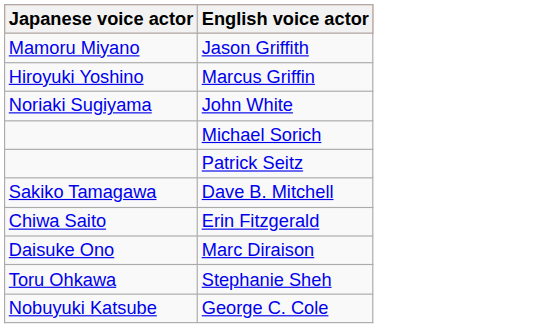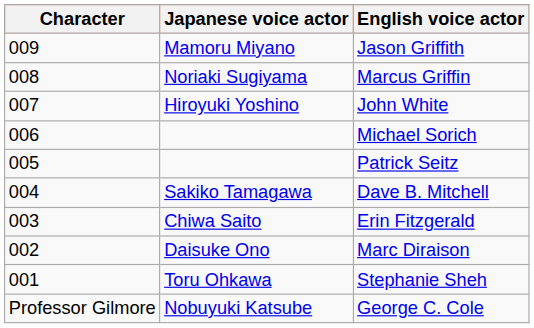 <table border="1" style="border-collapse: collapse;" class="wikitable">
 <tr style="background-color: rgb(255,85,0);">
+<th>Character</th>
 <th>Japanese voice actor</th>
 <th>English voice actor</th>
 </tr>
 <tr>
+<td>009</td>
 <td><a href='#'>Mamoru Miyano</a></td>
 <td><a href='#'>Jason Griffith</a></td>
 </tr>
 <tr>
-<td><a href='#'>Hiroyuki Yoshino</a></td>
+<td>008</td>
+<td><a href='#'>Noriaki Sugiyama</a></td>
 <td><a href='#'>Marcus Griffin</a></td>
 </tr>
 <tr>
-<td><a href='#'>Noriaki Sugiyama</a></td>
+<td>007</td>
+<td><a href='#'>Hiroyuki Yoshino</a></td>
 <td><a href='#'>John White</a></td>
 </tr>
 <tr>
+<td>006</td>
 <td></td>
 <td><a href='#'>Michael Sorich</a></td>
 </tr>
 <tr>
+<td>005</td>
 <td></td>
 <td><a href='#'>Patrick Seitz</a></td>
 </tr>
 <tr>
+<td>004</td>
 <td><a href='#'>Sakiko Tamagawa</a></td>
 <td><a href='#'>Dave B. Mitchell</a></td>
 </tr>
 <tr>
+<td>003</td>
 <td><a href='#'>Chiwa Saito</a></td>
 <td><a href='#'>Erin Fitzgerald</a></td>
 </tr>
 <tr>
+<td>002</td>
 <td><a href='#'>Daisuke Ono</a></td>
 <td><a href='#'>Marc Diraison</a></td>
 </tr>
 <tr>
+<td>001</td>
 <td><a href='#'>Toru Ohkawa</a></td>
 <td><a href='#'>Stephanie Sheh</a></td>
 </tr>
 <tr>
+<td>Professor Gilmore</td>
 <td><a href='#'>Nobuyuki Katsube</a></td>
 <td><a href='#'>George C. Cole</a></td>
 </tr>
 </table>
